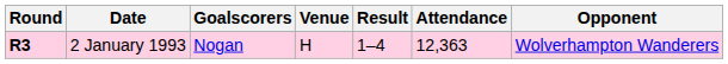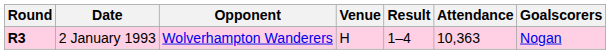 <table class="wikitable">
 <tr>
 <th>Round</th>
 <th>Date</th>
-<th>Goalscorers</th>
+<th>Opponent</th>
 <th>Venue</th>
 <th>Result</th>
 <th>Attendance</th>
-<th>Opponent</th>
+<th>Goalscorers</th>
 </tr>
 <tr style="background-color: #ffd0e3;">
 <td><strong>R3</strong></td>
 <td>2 January 1993</td>
-<td><a href='#'>Nogan</a></td>
+<td><a href='#'>Wolverhampton Wanderers</a></td>
 <td>H</td>
 <td>1–4</td>
-<td>12,363</td>
-<td><a href='#'>Wolverhampton Wanderers</a></td>
+<td>10,363</td>
+<td><a href='#'>Nogan</a></td>
 </tr>
 </table>
